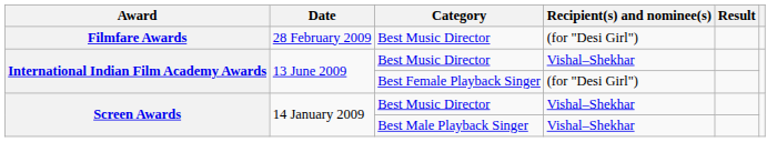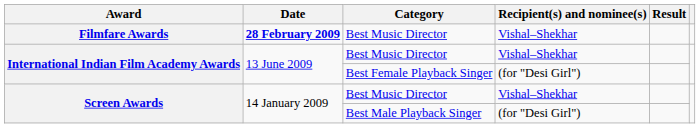 <table class="wikitable plainrowheaders sortable">
 <tr>
 <th scope="col">Award</th>
 <th scope="col">Date</th>
 <th scope="col">Category</th>
 <th scope="col">Recipient(s) and nominee(s)</th>
 <th scope="col">Result</th>
 <th scope="col" class="unsortable"></th>
 </tr>
 <tr>
 <th scope="row"><a href='#'>Filmfare Awards</a></th>
-<td><a href='#'>28 February 2009</a></td>
+<td><strong><a href='#'>28 February 2009</a></strong></td>
 <td><a href='#'>Best Music Director</a></td>
-<td> (for "Desi Girl")</td>
+<td><a href='#'>Vishal–Shekhar</a></td>
 <td></td>
 <td style="text-align:center;"></td>
 </tr>
 <tr>
 <th rowspan="2" scope="row"><a href='#'>International Indian Film Academy Awards</a></th>
 <td rowspan="2"><a href='#'>13 June 2009</a></td>
 <td><a href='#'>Best Music Director</a></td>
 <td><a href='#'>Vishal–Shekhar</a></td>
 <td></td>
 <td rowspan="2" style="text-align:center;"><br></td>
 </tr>
 <tr>
 <td><a href='#'>Best Female Playback Singer</a></td>
 <td> (for "Desi Girl")</td>
 <td></td>
 </tr>
 <tr>
 <th rowspan="2" scope="row"><a href='#'>Screen Awards</a></th>
 <td rowspan="2">14 January 2009</td>
 <td><a href='#'>Best Music Director</a></td>
 <td><a href='#'>Vishal–Shekhar</a></td>
 <td></td>
 <td rowspan="2" style="text-align:center;"><br><br></td>
 </tr>
 <tr>
 <td><a href='#'>Best Male Playback Singer</a></td>
-<td><a href='#'>Vishal–Shekhar</a></td>
+<td> (for "Desi Girl")</td>
 <td></td>
 </tr>
 </table>
